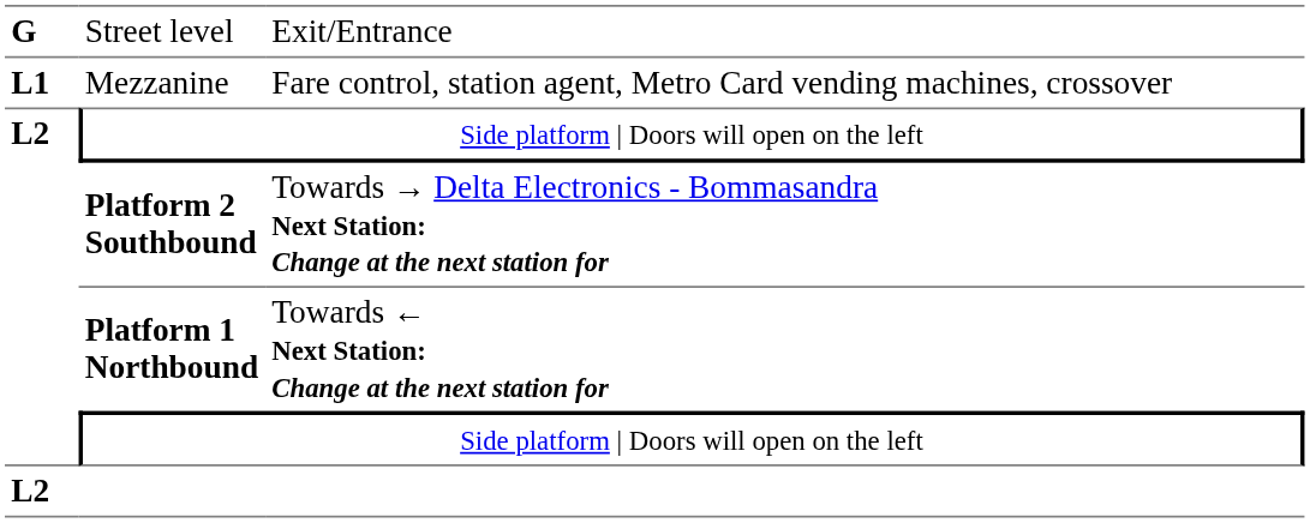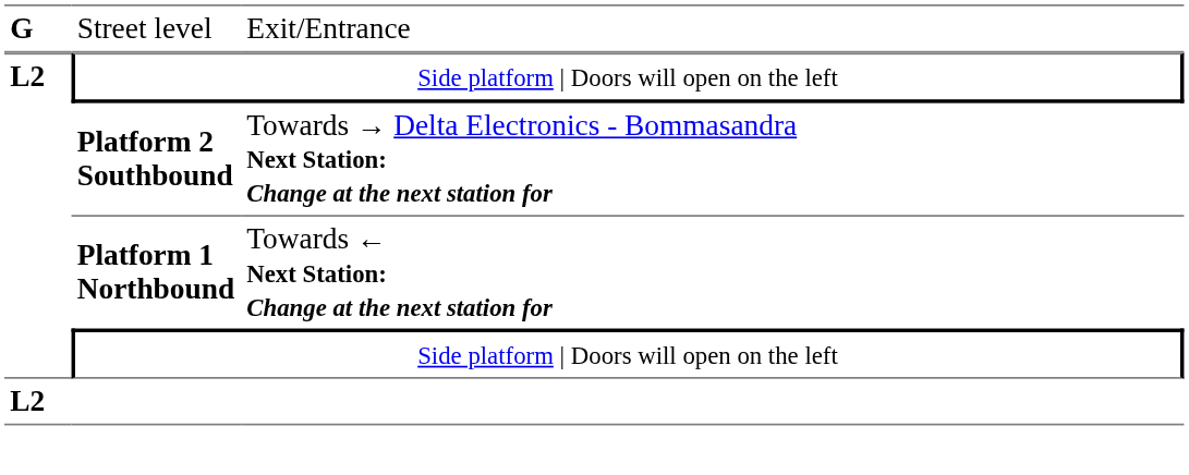 <table table border=0 cellspacing=0 cellpadding=3>
 <tr>
 <td style="border-bottom:solid 1px gray;border-top:solid 1px gray;" width=30 valign=top><strong>G</strong></td>
 <td style="border-top:solid 1px gray;border-bottom:solid 1px gray;" width=85 valign=top>Street level</td>
 <td style="border-top:solid 1px gray;border-bottom:solid 1px gray;" width=500 valign=top>Exit/Entrance</td>
-</tr>
-<tr>
-<td valign=top><strong>L1</strong></td>
-<td valign=top>Mezzanine</td>
-<td valign=top>Fare control, station agent, Metro Card vending machines, crossover<br></td>
 </tr>
 <tr>
 <td style="border-top:solid 1px gray;border-bottom:solid 1px gray;" width=30 rowspan=4 valign=top><strong>L2</strong></td>
 <td style="border-top:solid 1px gray;border-right:solid 2px black;border-left:solid 2px black;border-bottom:solid 2px black;text-align:center;" colspan=2><small><a href='#'>Side platform</a> | Doors will open on the left </small></td>
 </tr>
 <tr>
 <td style="border-bottom:solid 1px gray;" width=85><span><strong>Platform 2</strong><br><strong>Southbound</strong></span></td>
 <td style="border-bottom:solid 1px gray;" width=500>Towards → <a href='#'>Delta Electronics - Bommasandra</a><br><small><strong>Next Station:</strong> </small><br><small><strong><em>Change at the next station for </em></strong></small></td>
 </tr>
 <tr>
 <td><span><strong>Platform 1</strong><br><strong>Northbound</strong></span></td>
 <td>Towards ← <br><small><strong>Next Station:</strong> </small><br><small><strong><em>Change at the next station for </em></strong></small></td>
 </tr>
 <tr>
 <td style="border-top:solid 2px black;border-right:solid 2px black;border-left:solid 2px black;border-bottom:solid 1px gray;" colspan=2  align=center><small><a href='#'>Side platform</a> | Doors will open on the left </small></td>
 </tr>
 <tr>
 <td style="border-bottom:solid 1px gray;" width=30 rowspan=2 valign=top><strong>L2</strong></td>
 <td style="border-bottom:solid 1px gray;" width=85></td>
 <td style="border-bottom:solid 1px gray;" width=500></td>
 </tr>
 <tr>
 </tr>
 </table>
